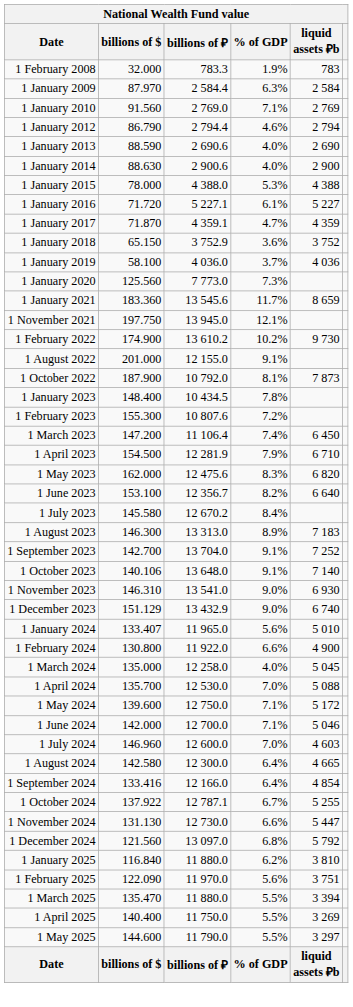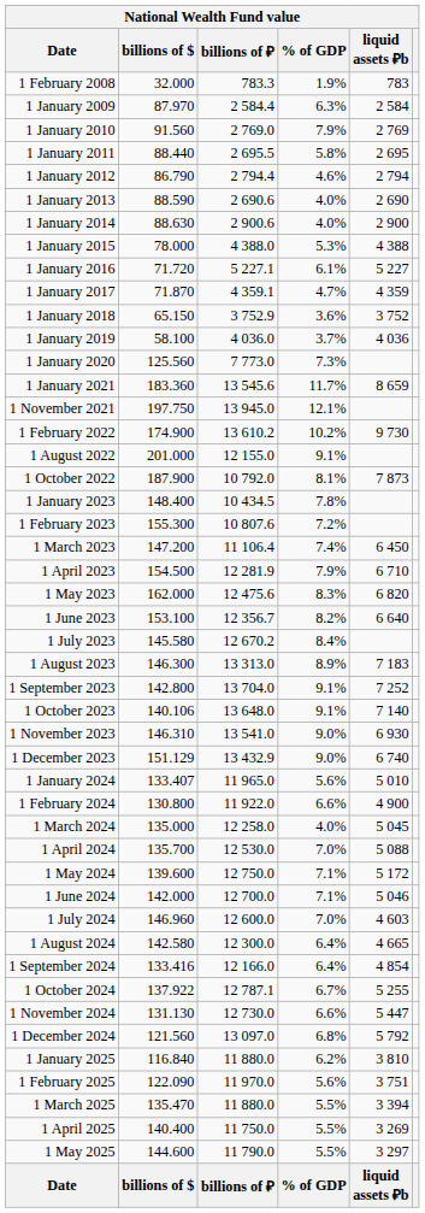 <table class="wikitable" style="text-align:right">
 <tr>
 <th colspan=6>National Wealth Fund value</th>
 </tr>
 <tr>
 <th scope="col">Date</th>
 <th scope="col">billions of $</th>
 <th scope="col">billions of ₽</th>
 <th scope="col">% of GDP</th>
 <th scope="col">liquid <br>assets ₽b</th>
 <th></th>
 </tr>
 <tr>
 <td>1 February 2008</td>
 <td>32.000</td>
 <td>783.3</td>
 <td>1.9%</td>
 <td>783</td>
 <td></td>
 </tr>
 <tr>
 <td>1 January 2009</td>
 <td>87.970</td>
 <td>2 584.4</td>
 <td>6.3%</td>
 <td>2 584</td>
 <td></td>
 </tr>
 <tr>
 <td>1 January 2010</td>
 <td>91.560</td>
 <td>2 769.0</td>
-<td>7.1%</td>
+<td>7.9%</td>
 <td>2 769</td>
+<td></td>
+</tr>
+<tr>
+<td>1 January 2011</td>
+<td>88.440</td>
+<td>2 695.5</td>
+<td>5.8%</td>
+<td>2 695</td>
 <td></td>
 </tr>
 <tr>
 <td>1 January 2012</td>
 <td>86.790</td>
 <td>2 794.4</td>
 <td>4.6%</td>
 <td>2 794</td>
 <td></td>
 </tr>
 <tr>
 <td>1 January 2013</td>
 <td>88.590</td>
 <td>2 690.6</td>
 <td>4.0%</td>
 <td>2 690</td>
 <td></td>
 </tr>
 <tr>
 <td>1 January 2014</td>
 <td>88.630</td>
 <td>2 900.6</td>
 <td>4.0%</td>
 <td>2 900</td>
 <td></td>
 </tr>
 <tr>
 <td>1 January 2015</td>
 <td>78.000</td>
 <td>4 388.0</td>
 <td>5.3%</td>
 <td>4 388</td>
 <td></td>
 </tr>
 <tr>
 <td>1 January 2016</td>
 <td>71.720</td>
 <td>5 227.1</td>
 <td>6.1%</td>
 <td>5 227</td>
 <td></td>
 </tr>
 <tr>
 <td>1 January 2017</td>
 <td>71.870</td>
 <td>4 359.1</td>
 <td>4.7%</td>
 <td>4 359</td>
 <td></td>
 </tr>
 <tr>
 <td>1 January 2018</td>
 <td>65.150</td>
 <td>3 752.9</td>
 <td>3.6%</td>
 <td>3 752</td>
 <td></td>
 </tr>
 <tr>
 <td>1 January 2019</td>
 <td>58.100</td>
 <td>4 036.0</td>
 <td>3.7%</td>
 <td>4 036</td>
 <td></td>
 </tr>
 <tr>
 <td>1 January 2020</td>
 <td>125.560</td>
 <td>7 773.0</td>
 <td>7.3%</td>
 <td></td>
 <td></td>
 </tr>
 <tr>
 <td>1 January 2021</td>
 <td>183.360</td>
 <td>13 545.6</td>
 <td>11.7%</td>
 <td>8 659</td>
 <td></td>
 </tr>
 <tr>
 <td>1 November 2021</td>
 <td>197.750</td>
 <td>13 945.0</td>
 <td>12.1%</td>
 <td></td>
 <td></td>
 </tr>
 <tr>
 <td>1 February 2022</td>
 <td>174.900</td>
 <td>13 610.2</td>
 <td>10.2%</td>
 <td>9 730</td>
 <td></td>
 </tr>
 <tr>
 <td>1 August 2022</td>
 <td>201.000</td>
 <td>12 155.0</td>
 <td>9.1%</td>
 <td></td>
 <td></td>
 </tr>
 <tr>
 <td>1 October 2022</td>
 <td>187.900</td>
 <td>10 792.0</td>
 <td>8.1%</td>
 <td>7 873</td>
 <td></td>
 </tr>
 <tr>
 <td>1 January 2023</td>
 <td>148.400</td>
 <td>10 434.5</td>
 <td>7.8%</td>
 <td></td>
 <td></td>
 </tr>
 <tr>
 <td>1 February 2023</td>
 <td>155.300</td>
 <td>10 807.6</td>
 <td>7.2%</td>
 <td></td>
 <td></td>
 </tr>
 <tr>
 <td>1 March 2023</td>
 <td>147.200</td>
 <td>11 106.4</td>
 <td>7.4%</td>
 <td>6 450</td>
 <td></td>
 </tr>
 <tr>
 <td>1 April 2023</td>
 <td>154.500</td>
 <td>12 281.9</td>
 <td>7.9%</td>
 <td>6 710</td>
 <td></td>
 </tr>
 <tr>
 <td>1 May 2023</td>
 <td>162.000</td>
 <td>12 475.6</td>
 <td>8.3%</td>
 <td>6 820</td>
 <td></td>
 </tr>
 <tr>
 <td>1 June 2023</td>
 <td>153.100</td>
 <td>12 356.7</td>
 <td>8.2%</td>
 <td>6 640</td>
 <td></td>
 </tr>
 <tr>
 <td>1 July 2023</td>
 <td>145.580</td>
 <td>12 670.2</td>
 <td>8.4%</td>
 <td></td>
 <td></td>
 </tr>
 <tr>
 <td>1 August 2023</td>
 <td>146.300</td>
 <td>13 313.0</td>
 <td>8.9%</td>
 <td>7 183</td>
 <td></td>
 </tr>
 <tr>
 <td>1 September 2023</td>
-<td>142.700</td>
+<td>142.800</td>
 <td>13 704.0</td>
 <td>9.1%</td>
 <td>7 252</td>
 <td></td>
 </tr>
 <tr>
 <td>1 October 2023</td>
 <td>140.106</td>
 <td>13 648.0</td>
 <td>9.1%</td>
 <td>7 140</td>
 <td></td>
 </tr>
 <tr>
 <td>1 November 2023</td>
 <td>146.310</td>
 <td>13 541.0</td>
 <td>9.0%</td>
 <td>6 930</td>
 <td></td>
 </tr>
 <tr>
 <td>1 December 2023</td>
 <td>151.129</td>
 <td>13 432.9</td>
 <td>9.0%</td>
 <td>6 740</td>
 <td></td>
 </tr>
 <tr>
 <td>1 January 2024</td>
 <td>133.407</td>
 <td>11 965.0</td>
 <td>5.6%</td>
 <td>5 010</td>
 <td></td>
 </tr>
 <tr>
 <td>1 February 2024</td>
 <td>130.800</td>
 <td>11 922.0</td>
 <td>6.6%</td>
 <td>4 900</td>
 <td></td>
 </tr>
 <tr>
 <td>1 March 2024</td>
 <td>135.000</td>
 <td>12 258.0</td>
 <td>4.0%</td>
 <td>5 045</td>
 <td></td>
 </tr>
 <tr>
 <td>1 April 2024</td>
 <td>135.700</td>
 <td>12 530.0</td>
 <td>7.0%</td>
 <td>5 088</td>
 <td></td>
 </tr>
 <tr>
 <td>1 May 2024</td>
 <td>139.600</td>
 <td>12 750.0</td>
 <td>7.1%</td>
 <td>5 172</td>
 <td></td>
 </tr>
 <tr>
 <td>1 June 2024</td>
 <td>142.000</td>
 <td>12 700.0</td>
 <td>7.1%</td>
 <td>5 046</td>
 <td></td>
 </tr>
 <tr>
 <td>1 July 2024</td>
 <td>146.960</td>
 <td>12 600.0</td>
 <td>7.0%</td>
 <td>4 603</td>
 <td></td>
 </tr>
 <tr>
 <td>1 August 2024</td>
 <td>142.580</td>
 <td>12 300.0</td>
 <td>6.4%</td>
 <td>4 665</td>
 <td></td>
 </tr>
 <tr>
 <td>1 September 2024</td>
 <td>133.416</td>
 <td>12 166.0</td>
 <td>6.4%</td>
 <td>4 854</td>
 <td></td>
 </tr>
 <tr>
 <td>1 October 2024</td>
 <td>137.922</td>
 <td>12 787.1</td>
 <td>6.7%</td>
 <td>5 255</td>
 <td></td>
 </tr>
 <tr>
 <td>1 November 2024</td>
 <td>131.130</td>
 <td>12 730.0</td>
 <td>6.6%</td>
 <td>5 447</td>
 <td></td>
 </tr>
 <tr>
 <td>1 December 2024</td>
 <td>121.560</td>
 <td>13 097.0</td>
 <td>6.8%</td>
 <td>5 792</td>
 <td></td>
 </tr>
 <tr>
 <td>1 January 2025</td>
 <td>116.840</td>
 <td>11 880.0</td>
 <td>6.2%</td>
 <td>3 810</td>
 <td></td>
 </tr>
 <tr>
 <td>1 February 2025</td>
 <td>122.090</td>
 <td>11 970.0</td>
 <td>5.6%</td>
 <td>3 751</td>
 <td></td>
 </tr>
 <tr>
 <td>1 March 2025</td>
 <td>135.470</td>
 <td>11 880.0</td>
 <td>5.5%</td>
 <td>3 394</td>
 <td></td>
 </tr>
 <tr>
 <td>1 April 2025</td>
 <td>140.400</td>
 <td>11 750.0</td>
 <td>5.5%</td>
 <td>3 269</td>
 <td></td>
 </tr>
 <tr>
 <td>1 May 2025</td>
 <td>144.600</td>
 <td>11 790.0</td>
 <td>5.5%</td>
 <td>3 297</td>
 <td></td>
 </tr>
 <tr>
 <th>Date</th>
 <th>billions of $</th>
 <th>billions of ₽</th>
 <th>% of GDP</th>
 <th>liquid <br>assets ₽b</th>
 <th></th>
 </tr>
 </table>
